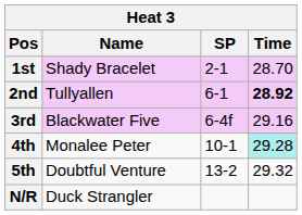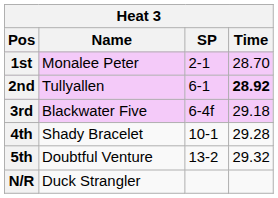 <table class="wikitable">
 <tr>
 <th colspan="6">Heat 3</th>
 </tr>
 <tr>
 <th width=20>Pos</th>
 <th width=150>Name</th>
 <th width=40>SP</th>
 <th width=40>Time</th>
 </tr>
 <tr style="background: #f4caf9;">
 <th>1st</th>
-<td>Shady Bracelet</td>
+<td>Monalee Peter</td>
 <td>2-1</td>
 <td>28.70</td>
 </tr>
 <tr style="background: #f4caf9;">
 <th>2nd</th>
 <td>Tullyallen</td>
 <td>6-1</td>
 <td><strong>28.92</strong></td>
 </tr>
 <tr style="background: #f4caf9;">
 <th>3rd</th>
 <td>Blackwater Five</td>
 <td>6-4f</td>
-<td>29.16</td>
+<td>29.18</td>
 </tr>
 <tr>
 <th>4th</th>
-<td>Monalee Peter</td>
+<td>Shady Bracelet</td>
 <td>10-1</td>
-<td style="background: paleturquoise;">29.28</td>
+<td>29.28</td>
 </tr>
 <tr>
 <th>5th</th>
 <td>Doubtful Venture</td>
 <td>13-2</td>
 <td>29.32</td>
 </tr>
 <tr>
 <th>N/R</th>
 <td>Duck Strangler</td>
 <td></td>
 <td></td>
 </tr>
 </table>
